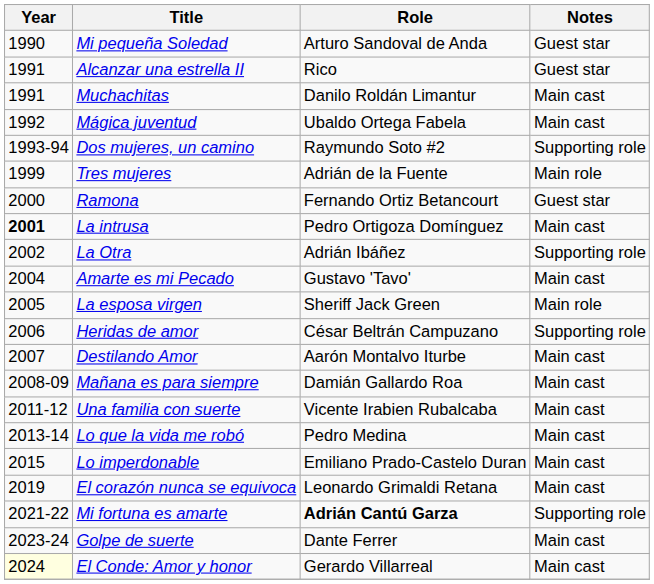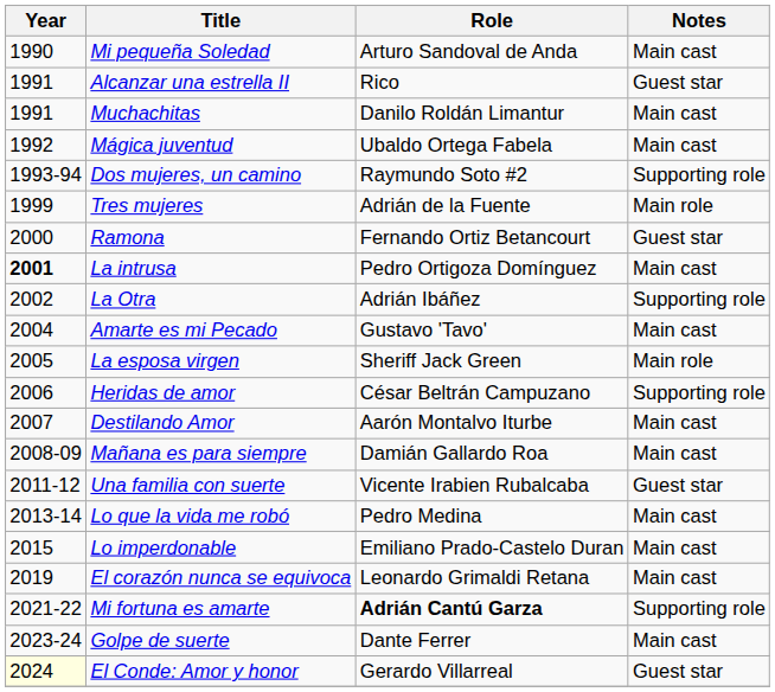 <table class="wikitable">
 <tr>
 <th>Year</th>
 <th>Title</th>
 <th>Role</th>
 <th>Notes</th>
 </tr>
 <tr>
 <td>1990</td>
 <td><em><a href='#'>Mi pequeña Soledad</a></em></td>
 <td>Arturo Sandoval de Anda</td>
-<td>Guest star</td>
+<td>Main cast</td>
 </tr>
 <tr>
 <td>1991</td>
 <td><em><a href='#'>Alcanzar una estrella II</a></em></td>
 <td>Rico</td>
 <td>Guest star</td>
 </tr>
 <tr>
 <td>1991</td>
 <td><em><a href='#'>Muchachitas </a></em></td>
 <td>Danilo Roldán Limantur</td>
 <td>Main cast</td>
 </tr>
 <tr>
 <td>1992</td>
 <td><em><a href='#'>Mágica juventud</a></em></td>
 <td>Ubaldo Ortega Fabela</td>
 <td>Main cast</td>
 </tr>
 <tr>
 <td>1993-94</td>
 <td><em><a href='#'>Dos mujeres, un camino</a></em></td>
 <td>Raymundo Soto #2</td>
 <td>Supporting role</td>
 </tr>
 <tr>
 <td>1999</td>
 <td><em><a href='#'>Tres mujeres</a></em></td>
 <td>Adrián de la Fuente</td>
 <td>Main role</td>
 </tr>
 <tr>
 <td>2000</td>
 <td><em><a href='#'>Ramona</a></em></td>
 <td>Fernando Ortiz Betancourt</td>
 <td>Guest star</td>
 </tr>
 <tr>
 <td><strong>2001</strong></td>
 <td><em><a href='#'>La intrusa</a></em></td>
 <td>Pedro Ortigoza Domínguez</td>
 <td>Main cast</td>
 </tr>
 <tr>
 <td>2002</td>
 <td><em><a href='#'>La Otra</a></em></td>
 <td>Adrián Ibáñez</td>
 <td>Supporting role</td>
 </tr>
 <tr>
 <td>2004</td>
 <td><em><a href='#'>Amarte es mi Pecado</a></em></td>
 <td>Gustavo 'Tavo'</td>
 <td>Main cast</td>
 </tr>
 <tr>
 <td>2005</td>
 <td><em><a href='#'>La esposa virgen</a></em></td>
 <td>Sheriff Jack Green</td>
 <td>Main role</td>
 </tr>
 <tr>
 <td>2006</td>
 <td><em><a href='#'>Heridas de amor</a></em></td>
 <td>César Beltrán Campuzano</td>
 <td>Supporting role</td>
 </tr>
 <tr>
 <td>2007</td>
 <td><em><a href='#'>Destilando Amor</a></em></td>
 <td>Aarón Montalvo Iturbe</td>
 <td>Main cast</td>
 </tr>
 <tr>
 <td>2008-09</td>
 <td><em><a href='#'>Mañana es para siempre</a></em></td>
 <td>Damián Gallardo Roa</td>
 <td>Main cast</td>
 </tr>
 <tr>
 <td>2011-12</td>
 <td><em><a href='#'>Una familia con suerte</a></em></td>
 <td>Vicente Irabien Rubalcaba</td>
-<td>Main cast</td>
+<td>Guest star</td>
 </tr>
 <tr>
 <td>2013-14</td>
 <td><em><a href='#'>Lo que la vida me robó</a></em></td>
 <td>Pedro Medina</td>
 <td>Main cast</td>
 </tr>
 <tr>
 <td>2015</td>
 <td><em><a href='#'>Lo imperdonable</a></em></td>
 <td>Emiliano Prado-Castelo Duran</td>
 <td>Main cast</td>
 </tr>
 <tr>
 <td>2019</td>
 <td><em><a href='#'>El corazón nunca se equivoca</a></em></td>
 <td>Leonardo Grimaldi Retana</td>
 <td>Main cast</td>
 </tr>
 <tr>
 <td>2021-22</td>
 <td><em><a href='#'>Mi fortuna es amarte</a></em></td>
 <td><strong>Adrián Cantú Garza</strong></td>
 <td>Supporting role</td>
 </tr>
 <tr>
 <td>2023-24</td>
 <td><em><a href='#'>Golpe de suerte</a></em></td>
 <td>Dante Ferrer</td>
 <td>Main cast</td>
 </tr>
 <tr>
 <td style="background: lightyellow;">2024</td>
 <td><em><a href='#'>El Conde: Amor y honor</a></em></td>
 <td>Gerardo Villarreal</td>
-<td>Main cast</td>
+<td>Guest star</td>
 </tr>
 <tr>
 </tr>
 </table>
